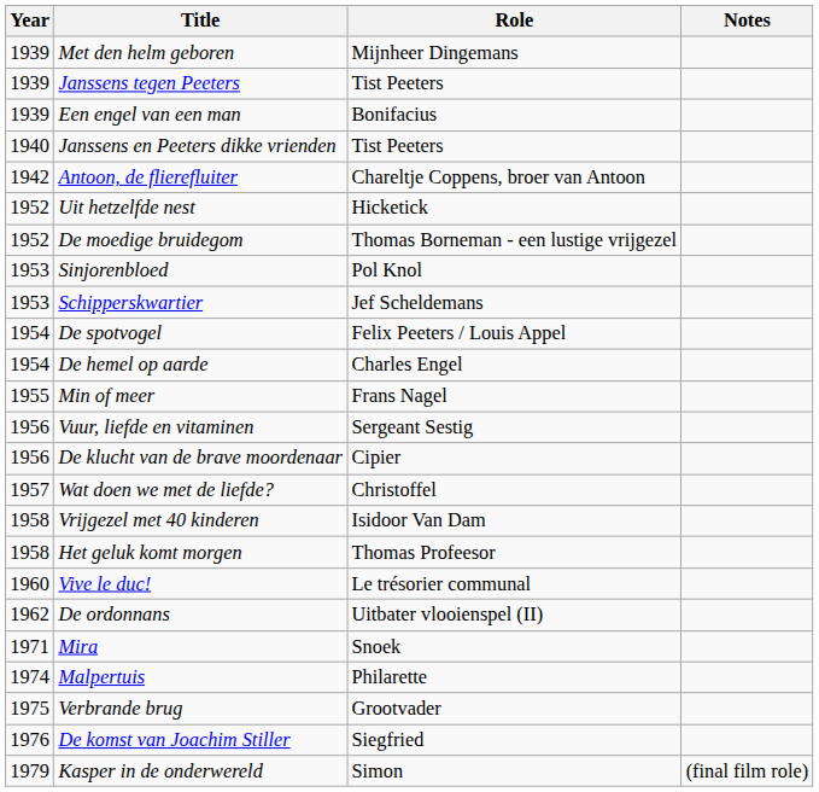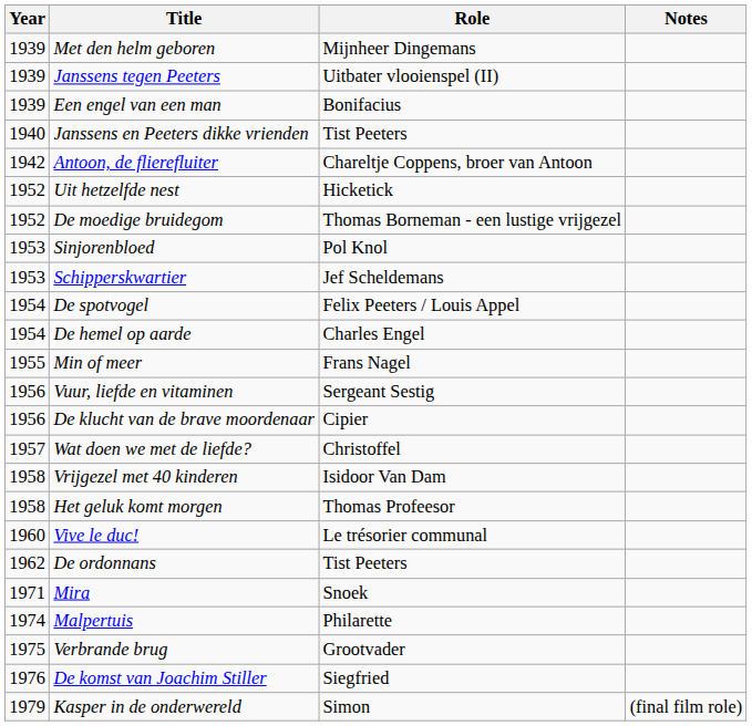 <table class="wikitable">
 <tr>
 <th>Year</th>
 <th>Title</th>
 <th>Role</th>
 <th>Notes</th>
 </tr>
 <tr>
 <td>1939</td>
 <td><em>Met den helm geboren</em></td>
 <td>Mijnheer Dingemans</td>
 <td></td>
 </tr>
 <tr>
 <td>1939</td>
 <td><em><a href='#'>Janssens tegen Peeters</a></em></td>
-<td>Tist Peeters</td>
+<td>Uitbater vlooienspel (II)</td>
 <td></td>
 </tr>
 <tr>
 <td>1939</td>
 <td><em>Een engel van een man</em></td>
 <td>Bonifacius</td>
 <td></td>
 </tr>
 <tr>
 <td>1940</td>
 <td><em>Janssens en Peeters dikke vrienden</em></td>
 <td>Tist Peeters</td>
 <td></td>
 </tr>
 <tr>
 <td>1942</td>
 <td><em><a href='#'>Antoon, de flierefluiter</a></em></td>
 <td>Chareltje Coppens, broer van Antoon</td>
 <td></td>
 </tr>
 <tr>
 <td>1952</td>
 <td><em>Uit hetzelfde nest</em></td>
 <td>Hicketick</td>
 <td></td>
 </tr>
 <tr>
 <td>1952</td>
 <td><em>De moedige bruidegom</em></td>
 <td>Thomas Borneman - een lustige vrijgezel</td>
 <td></td>
 </tr>
 <tr>
 <td>1953</td>
 <td><em>Sinjorenbloed</em></td>
 <td>Pol Knol</td>
 <td></td>
 </tr>
 <tr>
 <td>1953</td>
 <td><em><a href='#'>Schipperskwartier</a></em></td>
 <td>Jef Scheldemans</td>
 <td></td>
 </tr>
 <tr>
 <td>1954</td>
 <td><em>De spotvogel</em></td>
 <td>Felix Peeters / Louis Appel</td>
 <td></td>
 </tr>
 <tr>
 <td>1954</td>
 <td><em>De hemel op aarde</em></td>
 <td>Charles Engel</td>
 <td></td>
 </tr>
 <tr>
 <td>1955</td>
 <td><em>Min of meer</em></td>
 <td>Frans Nagel</td>
 <td></td>
 </tr>
 <tr>
 <td>1956</td>
 <td><em>Vuur, liefde en vitaminen</em></td>
 <td>Sergeant Sestig</td>
 <td></td>
 </tr>
 <tr>
 <td>1956</td>
 <td><em>De klucht van de brave moordenaar</em></td>
 <td>Cipier</td>
 <td></td>
 </tr>
 <tr>
 <td>1957</td>
 <td><em>Wat doen we met de liefde?</em></td>
 <td>Christoffel</td>
 <td></td>
 </tr>
 <tr>
 <td>1958</td>
 <td><em>Vrijgezel met 40 kinderen</em></td>
 <td>Isidoor Van Dam</td>
 <td></td>
 </tr>
 <tr>
 <td>1958</td>
 <td><em>Het geluk komt morgen</em></td>
 <td>Thomas Profeesor</td>
 <td></td>
 </tr>
 <tr>
 <td>1960</td>
 <td><em><a href='#'>Vive le duc!</a></em></td>
 <td>Le trésorier communal</td>
 <td></td>
 </tr>
 <tr>
 <td>1962</td>
 <td><em>De ordonnans</em></td>
-<td>Uitbater vlooienspel (II)</td>
+<td>Tist Peeters</td>
 <td></td>
 </tr>
 <tr>
 <td>1971</td>
 <td><em><a href='#'>Mira</a></em></td>
 <td>Snoek</td>
 <td></td>
 </tr>
 <tr>
 <td>1974</td>
 <td><em><a href='#'>Malpertuis</a></em></td>
 <td>Philarette</td>
 <td></td>
 </tr>
 <tr>
 <td>1975</td>
 <td><em>Verbrande brug</em></td>
 <td>Grootvader</td>
 <td></td>
 </tr>
 <tr>
 <td>1976</td>
 <td><em><a href='#'>De komst van Joachim Stiller</a></em></td>
 <td>Siegfried</td>
 <td></td>
 </tr>
 <tr>
 <td>1979</td>
 <td><em>Kasper in de onderwereld</em></td>
 <td>Simon</td>
 <td>(final film role)</td>
 </tr>
 </table>
